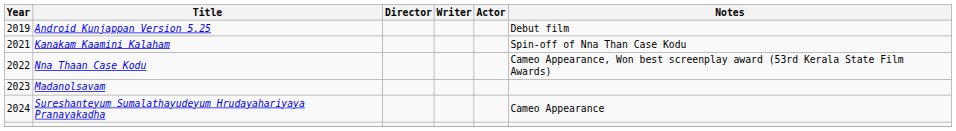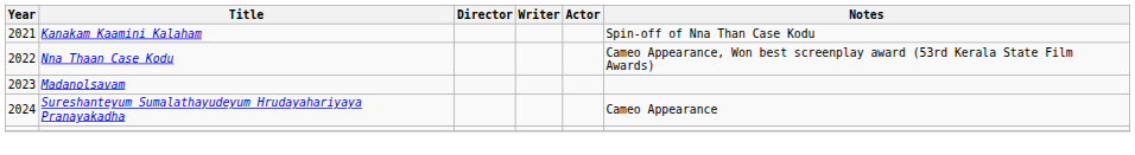 <table class="wikitable sortable" style="width:100%;">
 <tr>
 <th>Year</th>
 <th>Title</th>
 <th>Director</th>
 <th>Writer</th>
 <th>Actor</th>
 <th>Notes</th>
-</tr>
-<tr>
-<td>2019</td>
-<td><em><a href='#'>Android Kunjappan Version 5.25</a></em></td>
-<td></td>
-<td></td>
-<td></td>
-<td>Debut film</td>
 </tr>
 <tr>
 <td>2021</td>
 <td><em><a href='#'>Kanakam Kaamini Kalaham</a></em></td>
 <td></td>
 <td></td>
 <td></td>
 <td>Spin-off of Nna Than Case Kodu</td>
 </tr>
 <tr>
 <td>2022</td>
 <td><em><a href='#'>Nna Thaan Case Kodu</a></em></td>
 <td></td>
 <td></td>
 <td></td>
 <td>Cameo Appearance, Won best screenplay award (53rd Kerala State Film Awards)</td>
 </tr>
 <tr>
 <td>2023</td>
 <td><em><a href='#'>Madanolsavam</a></em></td>
 <td></td>
 <td></td>
 <td></td>
 <td></td>
 </tr>
 <tr>
 <td>2024</td>
 <td><em><a href='#'>Sureshanteyum Sumalathayudeyum Hrudayahariyaya Pranayakadha</a></em></td>
 <td></td>
 <td></td>
 <td></td>
 <td>Cameo Appearance</td>
 </tr>
 <tr>
 <td></td>
 <td></td>
 <td></td>
 <td></td>
 <td></td>
 <td></td>
 </tr>
 <tr>
 </tr>
 </table>
